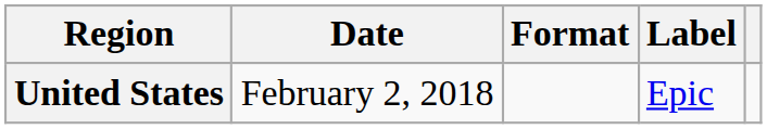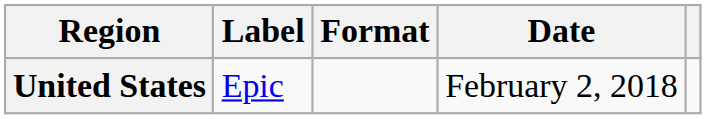 <table class="wikitable plainrowheaders">
 <tr>
 <th scope="col">Region</th>
+<th scope="col">Label</th>
+<th scope="col">Format</th>
 <th scope="col">Date</th>
-<th scope="col">Format</th>
-<th scope="col">Label</th>
 <th scope="col"></th>
 </tr>
 <tr>
 <th scope="row">United States</th>
+<td><a href='#'>Epic</a></td>
+<td></td>
 <td>February 2, 2018</td>
-<td></td>
-<td><a href='#'>Epic</a></td>
 <td></td>
 </tr>
 </table>
